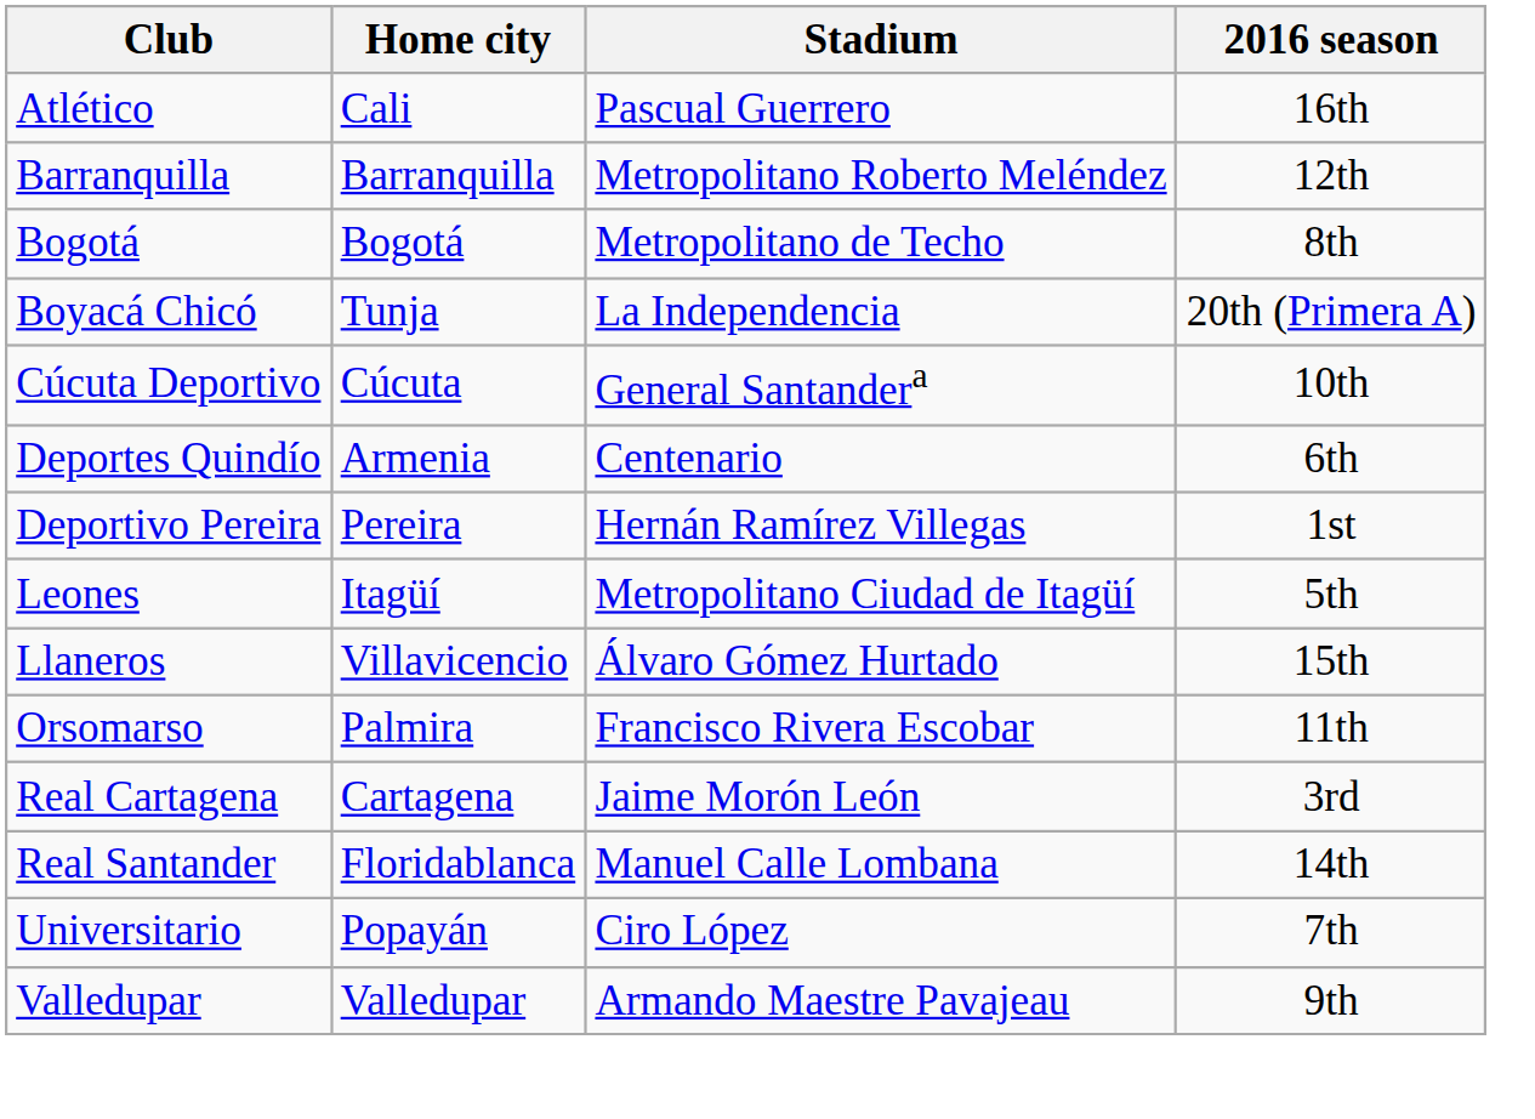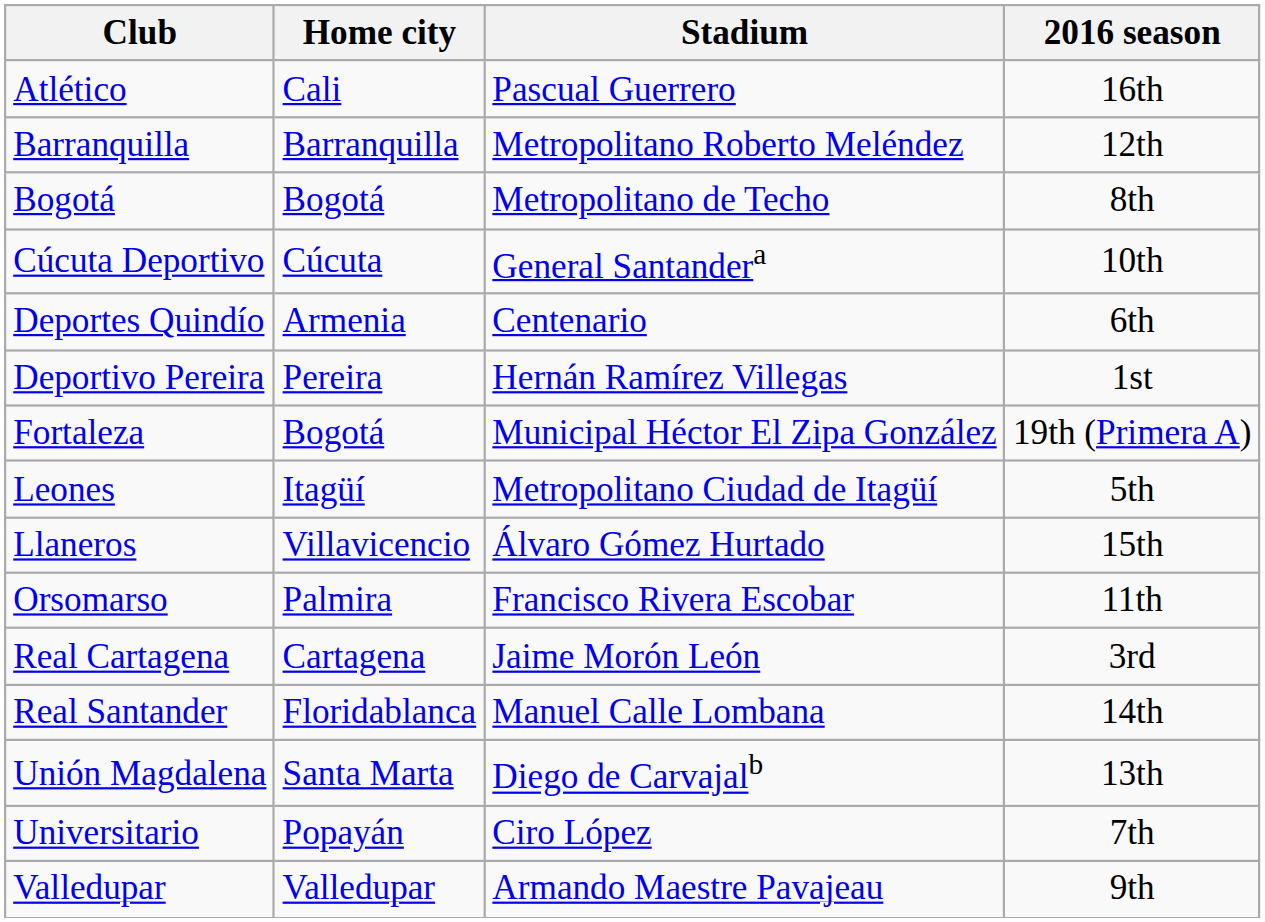 <table class="wikitable sortable">
 <tr>
 <th>Club</th>
 <th>Home city</th>
 <th>Stadium</th>
 <th>2016 season</th>
 </tr>
 <tr>
 <td><a href='#'>Atlético</a></td>
 <td><a href='#'>Cali</a></td>
 <td><a href='#'>Pascual Guerrero</a></td>
 <td align=center>16th</td>
 </tr>
 <tr>
 <td><a href='#'>Barranquilla</a></td>
 <td><a href='#'>Barranquilla</a></td>
 <td><a href='#'>Metropolitano Roberto Meléndez</a></td>
 <td align=center>12th</td>
 </tr>
 <tr>
 <td><a href='#'>Bogotá</a></td>
 <td><a href='#'>Bogotá</a></td>
 <td><a href='#'>Metropolitano de Techo</a></td>
 <td align=center>8th</td>
 </tr>
 <tr>
-<td><a href='#'>Boyacá Chicó</a></td>
-<td><a href='#'>Tunja</a></td>
-<td><a href='#'>La Independencia</a></td>
-<td align="center">20th (<a href='#'>Primera A</a>)</td>
-</tr>
-<tr>
 <td><a href='#'>Cúcuta Deportivo</a></td>
 <td><a href='#'>Cúcuta</a></td>
 <td><a href='#'>General Santander</a><sup>a</sup></td>
 <td align="center">10th</td>
 </tr>
 <tr>
 <td><a href='#'>Deportes Quindío</a></td>
 <td><a href='#'>Armenia</a></td>
 <td><a href='#'>Centenario</a></td>
 <td align=center>6th</td>
 </tr>
 <tr>
 <td><a href='#'>Deportivo Pereira</a></td>
 <td><a href='#'>Pereira</a></td>
 <td><a href='#'>Hernán Ramírez Villegas</a></td>
 <td align=center>1st</td>
+</tr>
+<tr>
+<td><a href='#'>Fortaleza</a></td>
+<td><a href='#'>Bogotá</a></td>
+<td><a href='#'>Municipal Héctor El Zipa González</a></td>
+<td align=center>19th (<a href='#'>Primera A</a>)</td>
 </tr>
 <tr>
 <td><a href='#'>Leones</a></td>
 <td><a href='#'>Itagüí</a></td>
 <td><a href='#'>Metropolitano Ciudad de Itagüí</a></td>
 <td align=center>5th</td>
 </tr>
 <tr>
 <td><a href='#'>Llaneros</a></td>
 <td><a href='#'>Villavicencio</a></td>
 <td><a href='#'>Álvaro Gómez Hurtado</a></td>
 <td align=center>15th</td>
 </tr>
 <tr>
 <td><a href='#'>Orsomarso</a></td>
 <td><a href='#'>Palmira</a></td>
 <td><a href='#'>Francisco Rivera Escobar</a></td>
 <td align=center>11th</td>
 </tr>
 <tr>
 <td><a href='#'>Real Cartagena</a></td>
 <td><a href='#'>Cartagena</a></td>
 <td><a href='#'>Jaime Morón León</a></td>
 <td align=center>3rd</td>
 </tr>
 <tr>
 <td><a href='#'>Real Santander</a></td>
 <td><a href='#'>Floridablanca</a></td>
 <td><a href='#'>Manuel Calle Lombana</a></td>
 <td align=center>14th</td>
 </tr>
 <tr>
+<td><a href='#'>Unión Magdalena</a></td>
+<td><a href='#'>Santa Marta</a></td>
+<td><a href='#'>Diego de Carvajal</a><sup>b</sup></td>
+<td align=center>13th</td>
+</tr>
+<tr>
 <td><a href='#'>Universitario</a></td>
 <td><a href='#'>Popayán</a></td>
 <td><a href='#'>Ciro López</a></td>
 <td align=center>7th</td>
 </tr>
 <tr>
 <td><a href='#'>Valledupar</a></td>
 <td><a href='#'>Valledupar</a></td>
 <td><a href='#'>Armando Maestre Pavajeau</a></td>
 <td align=center>9th</td>
 </tr>
 <tr>
 </tr>
 </table>
